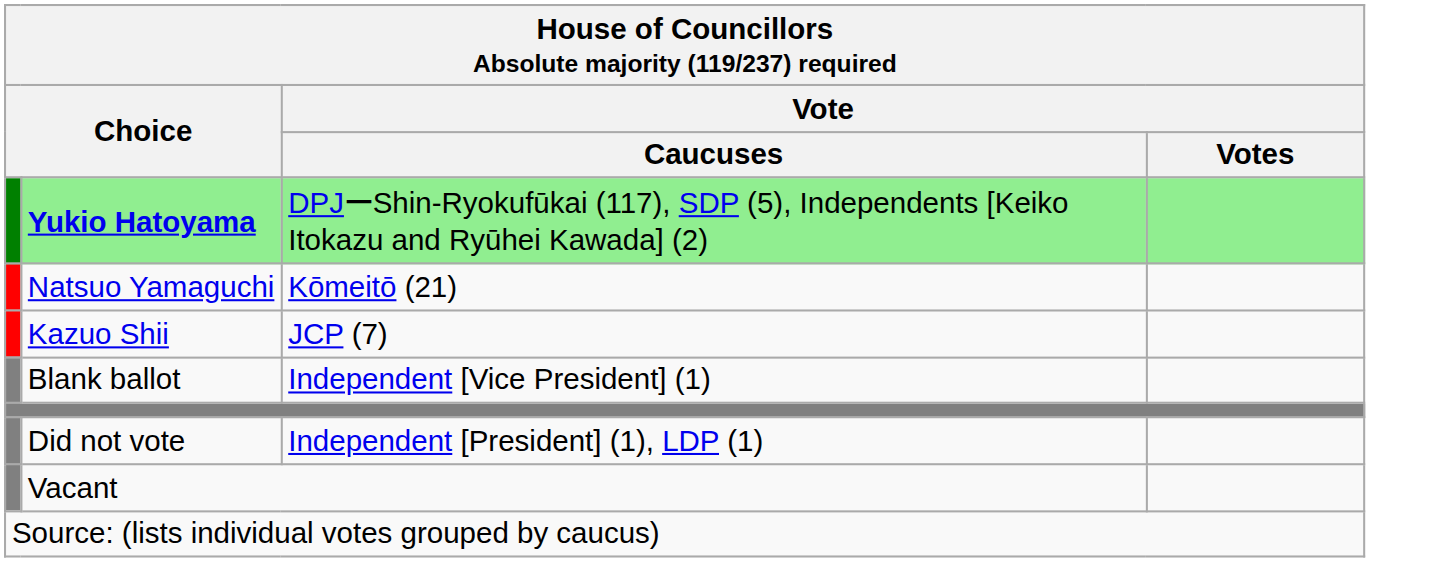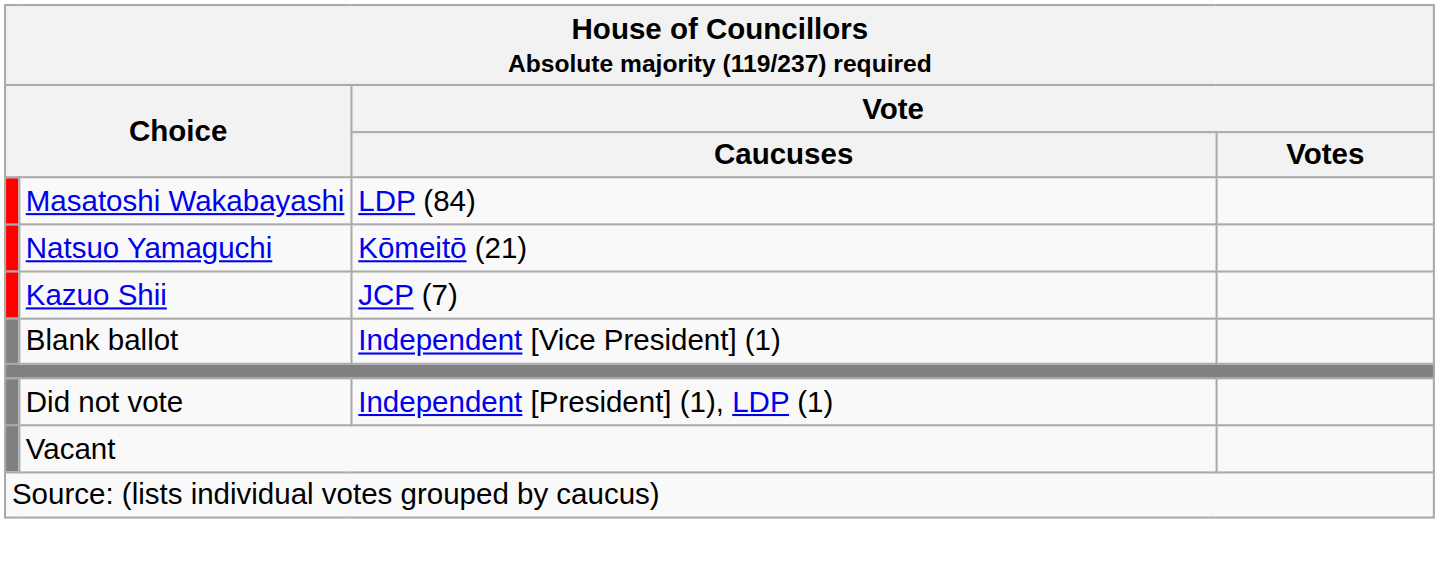 <table class="wikitable" style="font-size:90%;">
 <tr>
 <th colspan="4">House of Councillors <br> <small>Absolute majority (119/237) required</small></th>
 </tr>
 <tr>
 <th align="left" rowspan="2" colspan="2" width="100">Choice</th>
 <th colspan="2">Vote</th>
 </tr>
 <tr>
 <th width="415">Caucuses</th>
 <th width="100">Votes</th>
 </tr>
-<tr style="background:lightgreen;">
-<td width="1" bgcolor="green"></td>
-<td align="left"><strong><a href='#'>Yukio Hatoyama</a></strong></td>
-<td><a href='#'>DPJ</a>ーShin-Ryokufūkai (117), <a href='#'>SDP</a> (5), Independents [Keiko Itokazu and Ryūhei Kawada] (2)</td>
+<tr>
+<td bgcolor="red"></td>
+<td align="left"><a href='#'>Masatoshi Wakabayashi</a></td>
+<td><a href='#'>LDP</a> (84)</td>
 <td></td>
 </tr>
 <tr>
 <td bgcolor="red"></td>
 <td align="left"><a href='#'>Natsuo Yamaguchi</a></td>
 <td><a href='#'>Kōmeitō</a> (21)</td>
 <td></td>
 </tr>
 <tr>
 <td bgcolor="red"></td>
 <td align="left"><a href='#'>Kazuo Shii</a></td>
 <td><a href='#'>JCP</a> (7)</td>
 <td></td>
 </tr>
 <tr>
 <td bgcolor="gray"></td>
 <td align="left">Blank ballot</td>
 <td><a href='#'>Independent</a> [Vice President] (1)</td>
 <td></td>
 </tr>
 <tr>
 <td bgcolor="gray" colspan="4"></td>
 </tr>
 <tr>
 <td bgcolor="gray"></td>
 <td align="left">Did not vote</td>
 <td><a href='#'>Independent</a> [President] (1), <a href='#'>LDP</a> (1)</td>
 <td></td>
 </tr>
 <tr>
 <td bgcolor="gray"></td>
 <td align="left" colspan="2">Vacant</td>
 <td></td>
 </tr>
 <tr>
 <td colspan="4">Source:  (lists individual votes grouped by caucus)</td>
 </tr>
 </table>
